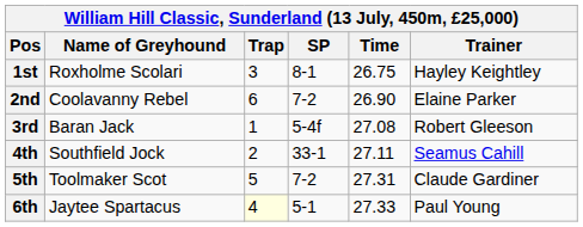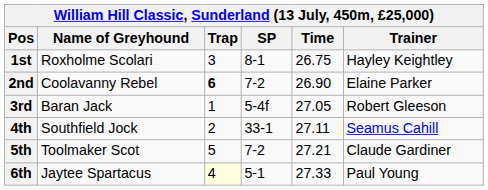 <table class="wikitable">
 <tr>
 <th colspan="6"><a href='#'>William Hill Classic</a>, <a href='#'>Sunderland</a> (13 July, 450m, £25,000)</th>
 </tr>
 <tr>
 <th width=30>Pos</th>
 <th width=180>Name of Greyhound</th>
 <th width=30>Trap</th>
 <th width=50>SP</th>
 <th width=50>Time</th>
 <th width=150>Trainer</th>
 </tr>
 <tr>
 <th>1st</th>
 <td>Roxholme Scolari</td>
 <td>3</td>
 <td>8-1</td>
 <td>26.75</td>
 <td>Hayley Keightley</td>
 </tr>
 <tr>
 <th>2nd</th>
 <td>Coolavanny Rebel</td>
-<td>6</td>
+<td><strong>6</strong></td>
 <td>7-2</td>
 <td>26.90</td>
 <td>Elaine Parker</td>
 </tr>
 <tr>
 <th>3rd</th>
 <td>Baran Jack</td>
 <td>1</td>
 <td>5-4f</td>
-<td>27.08</td>
+<td>27.05</td>
 <td>Robert Gleeson</td>
 </tr>
 <tr>
 <th>4th</th>
 <td>Southfield Jock</td>
 <td>2</td>
 <td>33-1</td>
 <td>27.11</td>
 <td><a href='#'>Seamus Cahill</a></td>
 </tr>
 <tr>
 <th>5th</th>
 <td>Toolmaker Scot</td>
 <td>5</td>
 <td>7-2</td>
-<td>27.31</td>
+<td>27.21</td>
 <td>Claude Gardiner</td>
 </tr>
 <tr>
 <th>6th</th>
 <td>Jaytee Spartacus</td>
 <td style="background: lightyellow;">4</td>
 <td>5-1</td>
 <td>27.33</td>
 <td>Paul Young</td>
 </tr>
 </table>
